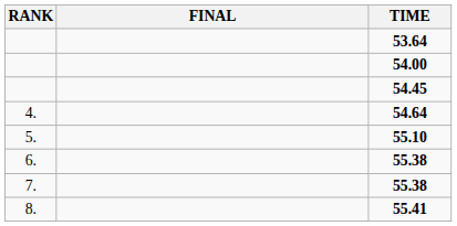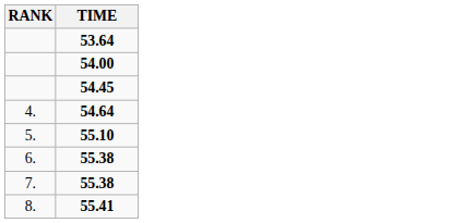 <table class="wikitable">
 <tr>
 <th>RANK</th>
-<th style="width: 20em">FINAL</th>
 <th style="width: 5em">TIME</th>
 </tr>
 <tr>
 <td align="center"></td>
-<td></td>
 <td align="center"><strong>53.64</strong></td>
 </tr>
 <tr>
 <td align="center"></td>
-<td></td>
 <td align="center"><strong>54.00</strong></td>
 </tr>
 <tr>
 <td align="center"></td>
-<td></td>
 <td align="center"><strong>54.45</strong></td>
 </tr>
 <tr>
 <td align="center">4.</td>
-<td></td>
 <td align="center"><strong>54.64</strong></td>
 </tr>
 <tr>
 <td align="center">5.</td>
-<td></td>
 <td align="center"><strong>55.10</strong></td>
 </tr>
 <tr>
 <td align="center">6.</td>
-<td></td>
 <td align="center"><strong>55.38</strong></td>
 </tr>
 <tr>
 <td align="center">7.</td>
-<td></td>
 <td align="center"><strong>55.38</strong></td>
 </tr>
 <tr>
 <td align="center">8.</td>
-<td></td>
 <td align="center"><strong>55.41</strong></td>
 </tr>
 </table>
